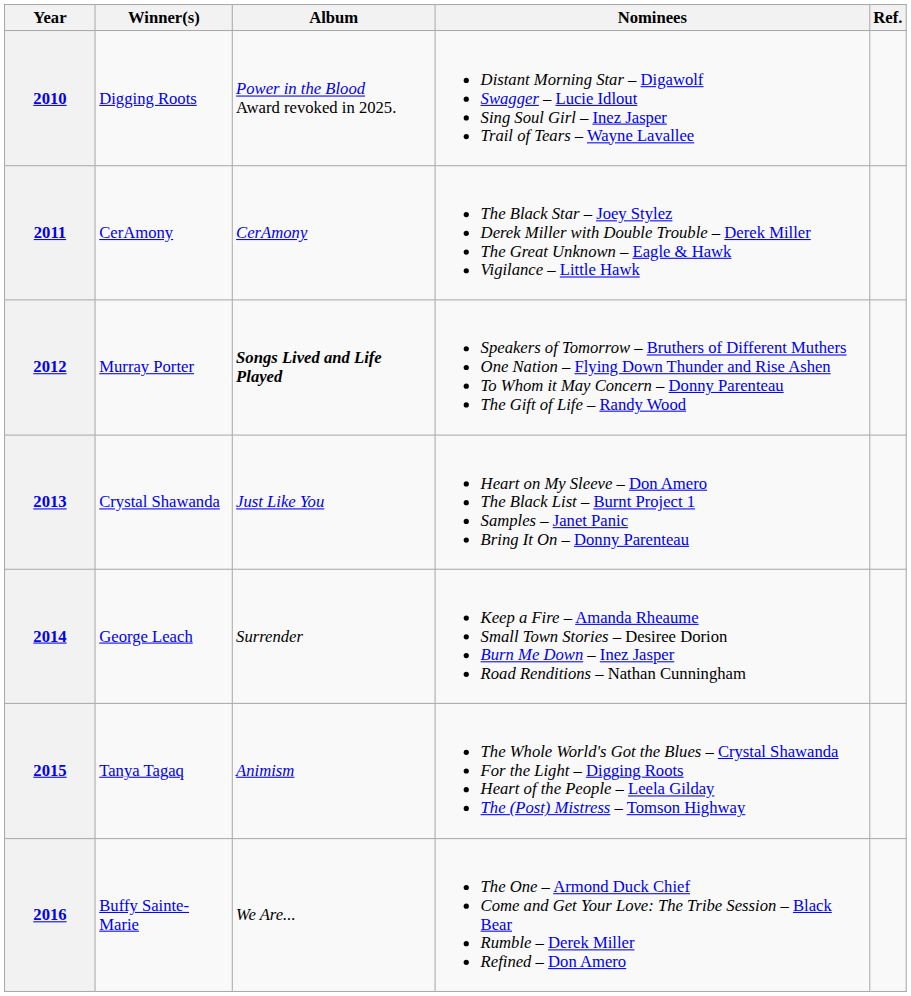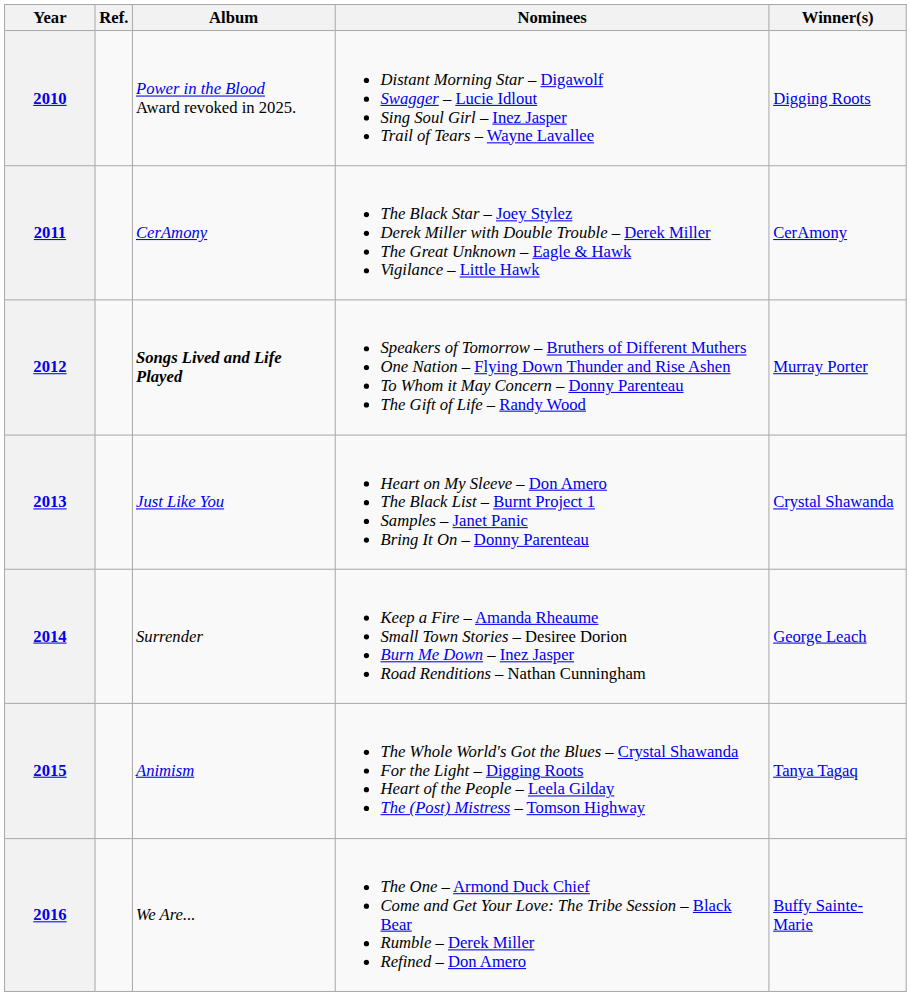 <table class="wikitable sortable">
 <tr>
 <th scope="col" style="width:5em;">Year</th>
-<th scope="col">Winner(s)</th>
+<th scope="col" class="unsortable">Ref.</th>
 <th scope="col">Album</th>
 <th scope="col" class="unsortable">Nominees</th>
-<th scope="col" class="unsortable">Ref.</th>
+<th scope="col">Winner(s)</th>
 </tr>
 <tr>
 <th scope="row"><a href='#'>2010</a></th>
-<td><a href='#'>Digging Roots</a></td>
+<td></td>
 <td><em><a href='#'>Power in the Blood</a></em><br>Award revoked in 2025.</td>
 <td><br><ul><li><em>Distant Morning Star</em> – <a href='#'>Digawolf</a></li><li><em><a href='#'>Swagger</a></em> – <a href='#'>Lucie Idlout</a></li><li><em>Sing Soul Girl</em> – <a href='#'>Inez Jasper</a></li><li><em>Trail of Tears</em> – <a href='#'>Wayne Lavallee</a></li></ul></td>
-<td></td>
+<td><a href='#'>Digging Roots</a></td>
 </tr>
 <tr>
 <th scope="row"><a href='#'>2011</a></th>
-<td><a href='#'>CerAmony</a></td>
+<td></td>
 <td><em><a href='#'>CerAmony</a></em></td>
 <td><br><ul><li><em>The Black Star</em> – <a href='#'>Joey Stylez</a></li><li><em>Derek Miller with Double Trouble</em> – <a href='#'>Derek Miller</a></li><li><em>The Great Unknown</em> – <a href='#'>Eagle & Hawk</a></li><li><em>Vigilance</em> – <a href='#'>Little Hawk</a></li></ul></td>
-<td></td>
+<td><a href='#'>CerAmony</a></td>
 </tr>
 <tr>
 <th scope="row"><a href='#'>2012</a></th>
-<td><a href='#'>Murray Porter</a></td>
+<td></td>
 <td><strong><em>Songs Lived and Life Played</em></strong></td>
 <td><br><ul><li><em>Speakers of Tomorrow</em> – <a href='#'>Bruthers of Different Muthers</a></li><li><em>One Nation</em> – <a href='#'>Flying Down Thunder and Rise Ashen</a></li><li><em>To Whom it May Concern</em> – <a href='#'>Donny Parenteau</a></li><li><em>The Gift of Life</em> – <a href='#'>Randy Wood</a></li></ul></td>
-<td></td>
+<td><a href='#'>Murray Porter</a></td>
 </tr>
 <tr>
 <th scope="row"><a href='#'>2013</a></th>
-<td><a href='#'>Crystal Shawanda</a></td>
+<td></td>
 <td><em><a href='#'>Just Like You</a></em></td>
 <td><br><ul><li><em>Heart on My Sleeve</em> – <a href='#'>Don Amero</a></li><li><em>The Black List</em> – <a href='#'>Burnt Project 1</a></li><li><em>Samples</em> – <a href='#'>Janet Panic</a></li><li><em>Bring It On</em> – <a href='#'>Donny Parenteau</a></li></ul></td>
-<td></td>
+<td><a href='#'>Crystal Shawanda</a></td>
 </tr>
 <tr>
 <th scope="row"><a href='#'>2014</a></th>
-<td><a href='#'>George Leach</a></td>
+<td></td>
 <td><em>Surrender</em></td>
 <td><br><ul><li><em>Keep a Fire</em> – <a href='#'>Amanda Rheaume</a></li><li><em>Small Town Stories</em> – Desiree Dorion</li><li><em><a href='#'>Burn Me Down</a></em> – <a href='#'>Inez Jasper</a></li><li><em>Road Renditions</em> – Nathan Cunningham</li></ul></td>
-<td></td>
+<td><a href='#'>George Leach</a></td>
 </tr>
 <tr>
 <th scope="row"><a href='#'>2015</a></th>
-<td><a href='#'>Tanya Tagaq</a></td>
+<td></td>
 <td><em><a href='#'>Animism</a></em></td>
 <td><br><ul><li><em>The Whole World's Got the Blues</em> – <a href='#'>Crystal Shawanda</a></li><li><em>For the Light</em> – <a href='#'>Digging Roots</a></li><li><em>Heart of the People</em> – <a href='#'>Leela Gilday</a></li><li><em><a href='#'>The (Post) Mistress</a></em> – <a href='#'>Tomson Highway</a></li></ul></td>
-<td></td>
+<td><a href='#'>Tanya Tagaq</a></td>
 </tr>
 <tr>
 <th scope="row"><a href='#'>2016</a></th>
-<td><a href='#'>Buffy Sainte-Marie</a></td>
+<td></td>
 <td><em>We Are...</em></td>
 <td><br><ul><li><em>The One</em> – <a href='#'>Armond Duck Chief</a></li><li><em>Come and Get Your Love: The Tribe Session</em> – <a href='#'>Black Bear</a></li><li><em>Rumble</em> – <a href='#'>Derek Miller</a></li><li><em>Refined</em> – <a href='#'>Don Amero</a></li></ul></td>
-<td></td>
+<td><a href='#'>Buffy Sainte-Marie</a></td>
 </tr>
 </table>
